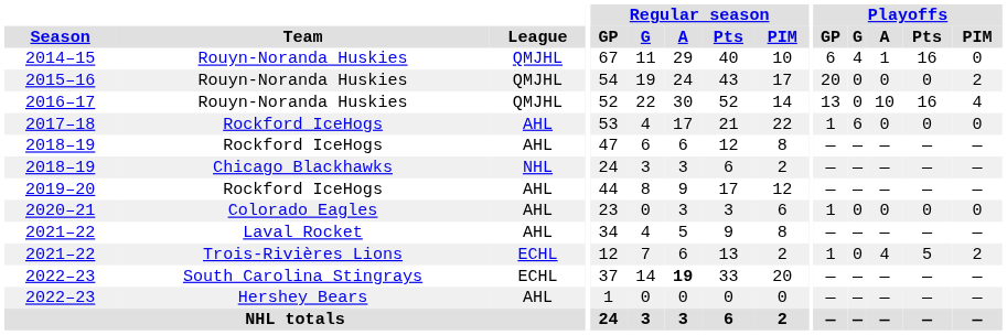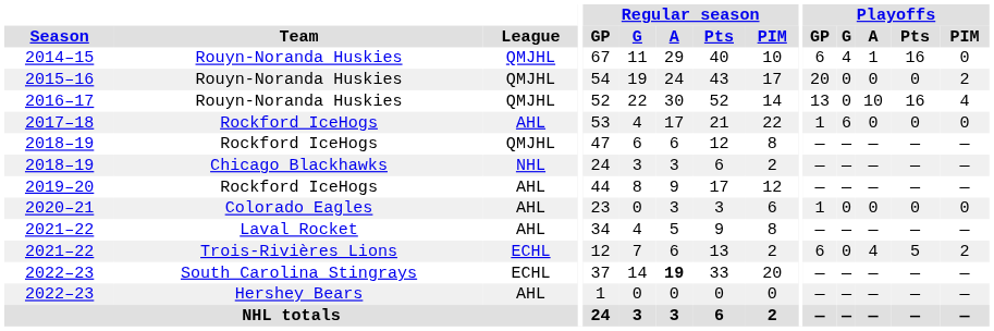 <table border="0" cellpadding="1" cellspacing="0" style="text-align:center; width:60em">
 <tr bgcolor="#e0e0e0">
 <th colspan="3" bgcolor="#ffffff"></th>
 <th rowspan="99" bgcolor="#ffffff"></th>
 <th colspan="5"><a href='#'>Regular season</a></th>
 <th rowspan="99" bgcolor="#ffffff"></th>
 <th colspan="5"><a href='#'>Playoffs</a></th>
 </tr>
 <tr bgcolor="#e0e0e0">
 <th><a href='#'>Season</a></th>
 <th>Team</th>
 <th>League</th>
 <th>GP</th>
 <th><a href='#'>G</a></th>
 <th><a href='#'>A</a></th>
 <th><a href='#'>Pts</a></th>
 <th><a href='#'>PIM</a></th>
 <th>GP</th>
 <th>G</th>
 <th>A</th>
 <th>Pts</th>
 <th>PIM</th>
 </tr>
 <tr>
 <td><a href='#'>2014–15</a></td>
 <td><a href='#'>Rouyn-Noranda Huskies</a></td>
 <td><a href='#'>QMJHL</a></td>
 <td>67</td>
 <td>11</td>
 <td>29</td>
 <td>40</td>
 <td>10</td>
 <td>6</td>
 <td>4</td>
 <td>1</td>
 <td>16</td>
 <td>0</td>
 </tr>
 <tr bgcolor="#f0f0f0">
 <td><a href='#'>2015–16</a></td>
 <td>Rouyn-Noranda Huskies</td>
 <td>QMJHL</td>
 <td>54</td>
 <td>19</td>
 <td>24</td>
 <td>43</td>
 <td>17</td>
 <td>20</td>
 <td>0</td>
 <td>0</td>
 <td>0</td>
 <td>2</td>
 </tr>
 <tr>
 <td><a href='#'>2016–17</a></td>
 <td>Rouyn-Noranda Huskies</td>
 <td>QMJHL</td>
 <td>52</td>
 <td>22</td>
 <td>30</td>
 <td>52</td>
 <td>14</td>
 <td>13</td>
 <td>0</td>
 <td>10</td>
 <td>16</td>
 <td>4</td>
 </tr>
 <tr bgcolor="#f0f0f0">
 <td><a href='#'>2017–18</a></td>
 <td><a href='#'>Rockford IceHogs</a></td>
 <td><a href='#'>AHL</a></td>
 <td>53</td>
 <td>4</td>
 <td>17</td>
 <td>21</td>
 <td>22</td>
 <td>1</td>
 <td>6</td>
 <td>0</td>
 <td>0</td>
 <td>0</td>
 </tr>
 <tr>
 <td><a href='#'>2018–19</a></td>
 <td>Rockford IceHogs</td>
-<td>AHL</td>
+<td>QMJHL</td>
 <td>47</td>
 <td>6</td>
 <td>6</td>
 <td>12</td>
 <td>8</td>
 <td>—</td>
 <td>—</td>
 <td>—</td>
 <td>—</td>
 <td>—</td>
 </tr>
 <tr bgcolor="#f0f0f0">
 <td><a href='#'>2018–19</a></td>
 <td><a href='#'>Chicago Blackhawks</a></td>
 <td><a href='#'>NHL</a></td>
 <td>24</td>
 <td>3</td>
 <td>3</td>
 <td>6</td>
 <td>2</td>
 <td>—</td>
 <td>—</td>
 <td>—</td>
 <td>—</td>
 <td>—</td>
 </tr>
 <tr>
 <td><a href='#'>2019–20</a></td>
 <td>Rockford IceHogs</td>
 <td>AHL</td>
 <td>44</td>
 <td>8</td>
 <td>9</td>
 <td>17</td>
 <td>12</td>
 <td>—</td>
 <td>—</td>
 <td>—</td>
 <td>—</td>
 <td>—</td>
 </tr>
 <tr bgcolor="#f0f0f0">
 <td><a href='#'>2020–21</a></td>
 <td><a href='#'>Colorado Eagles</a></td>
 <td>AHL</td>
 <td>23</td>
 <td>0</td>
 <td>3</td>
 <td>3</td>
 <td>6</td>
 <td>1</td>
 <td>0</td>
 <td>0</td>
 <td>0</td>
 <td>0</td>
 </tr>
 <tr>
 <td><a href='#'>2021–22</a></td>
 <td><a href='#'>Laval Rocket</a></td>
 <td>AHL</td>
 <td>34</td>
 <td>4</td>
 <td>5</td>
 <td>9</td>
 <td>8</td>
 <td>—</td>
 <td>—</td>
 <td>—</td>
 <td>—</td>
 <td>—</td>
 </tr>
 <tr bgcolor="#f0f0f0">
 <td><a href='#'>2021–22</a></td>
 <td><a href='#'>Trois-Rivières Lions</a></td>
 <td><a href='#'>ECHL</a></td>
 <td>12</td>
 <td>7</td>
 <td>6</td>
 <td>13</td>
 <td>2</td>
-<td>1</td>
+<td>6</td>
 <td>0</td>
 <td>4</td>
 <td>5</td>
 <td>2</td>
 </tr>
 <tr>
 <td><a href='#'>2022–23</a></td>
 <td><a href='#'>South Carolina Stingrays</a></td>
 <td>ECHL</td>
 <td>37</td>
 <td>14</td>
 <td><strong>19</strong></td>
 <td>33</td>
 <td>20</td>
 <td>—</td>
 <td>—</td>
 <td>—</td>
 <td>—</td>
 <td>—</td>
 </tr>
 <tr bgcolor="#f0f0f0">
 <td><a href='#'>2022–23</a></td>
 <td><a href='#'>Hershey Bears</a></td>
 <td>AHL</td>
 <td>1</td>
 <td>0</td>
 <td>0</td>
 <td>0</td>
 <td>0</td>
 <td>—</td>
 <td>—</td>
 <td>—</td>
 <td>—</td>
 <td>—</td>
 </tr>
 <tr bgcolor="#e0e0e0">
 <th colspan="3">NHL totals</th>
 <th>24</th>
 <th>3</th>
 <th>3</th>
 <th>6</th>
 <th>2</th>
 <th>—</th>
 <th>—</th>
 <th>—</th>
 <th>—</th>
 <th>—</th>
 </tr>
 </table>
